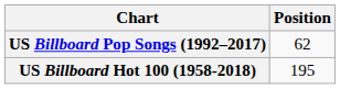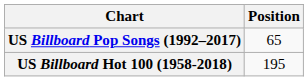 <table class="wikitable plainrowheaders">
 <tr>
 <th scope="col">Chart</th>
 <th scope="col">Position</th>
 </tr>
 <tr>
 <th scope="row">US <a href='#'><em>Billboard</em> Pop Songs</a> (1992–2017)</th>
-<td style="text-align:center">62</td>
+<td style="text-align:center">65</td>
 </tr>
 <tr>
 <th scope="row">US <em>Billboard</em> Hot 100 (1958-2018)</th>
 <td style="text-align:center;">195</td>
 </tr>
 </table>
